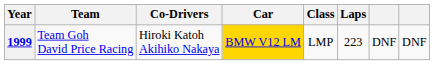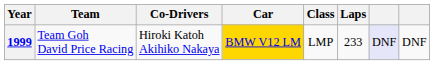 <table class="wikitable" style="text-align:center; font-size:90%">
 <tr>
 <th>Year</th>
 <th>Team</th>
 <th>Co-Drivers</th>
 <th>Car</th>
 <th>Class</th>
 <th>Laps</th>
 <th></th>
 <th></th>
 </tr>
 <tr>
 <th><a href='#'>1999</a></th>
 <td align="left"><a href='#'>Team Goh</a><br><a href='#'>David Price Racing</a></td>
 <td align="left">Hiroki Katoh<br><a href='#'>Akihiko Nakaya</a></td>
 <td align="left" style="background: gold;"><a href='#'>BMW V12 LM</a></td>
 <td>LMP</td>
-<td>223</td>
-<td>DNF</td>
+<td>233</td>
+<td style="background: lavender;">DNF</td>
 <td>DNF</td>
 </tr>
 </table>
